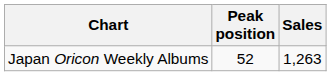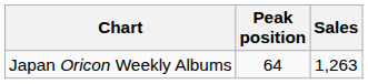 <table class="wikitable sortable">
 <tr>
 <th>Chart</th>
 <th>Peak<br>position</th>
 <th>Sales</th>
 </tr>
 <tr>
 <td>Japan <em>Oricon</em> Weekly Albums</td>
-<td style="text-align:center;">52</td>
+<td style="text-align:center;">64</td>
 <td style="text-align:center;">1,263</td>
 </tr>
 </table>
